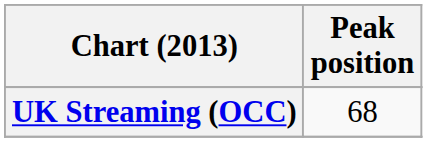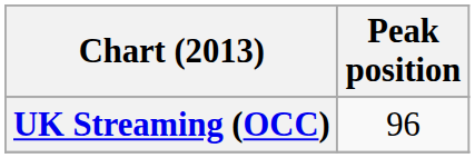 <table class="wikitable plainrowheaders sortable" style="text-align:center;">
 <tr>
 <th>Chart (2013)</th>
 <th>Peak<br>position</th>
 </tr>
 <tr>
 </tr>
 <tr>
 </tr>
 <tr>
 <th scope="row"><a href='#'>UK Streaming</a> (<a href='#'>OCC</a>)</th>
-<td>68</td>
+<td>96</td>
 </tr>
 <tr>
 </tr>
 <tr>
 </tr>
 <tr>
 </tr>
 </table>
